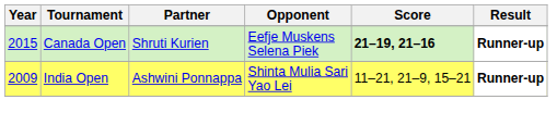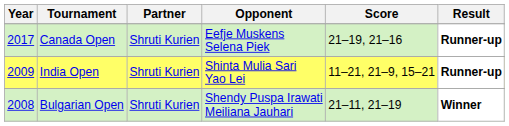 <table class="sortable wikitable" style="font-size: 90%;">
 <tr>
 <th>Year</th>
 <th>Tournament</th>
 <th>Partner</th>
 <th>Opponent</th>
 <th>Score</th>
 <th>Result</th>
 </tr>
 <tr>
 </tr>
 <tr style="background:#D4F1C5">
-<td align="center"><a href='#'>2015</a></td>
+<td align="center"><a href='#'>2017</a></td>
 <td align="left"><a href='#'>Canada Open</a></td>
 <td align="left"> <a href='#'>Shruti Kurien</a></td>
 <td align="left"> <a href='#'>Eefje Muskens</a> <br>  <a href='#'>Selena Piek</a></td>
-<td align="left"><strong>21–19, 21–16</strong></td>
+<td align="left">21–19, 21–16</td>
 <td style="text-align:left; background:white"> <strong>Runner-up</strong></td>
 </tr>
 <tr>
 </tr>
 <tr style="background:#FFFF67">
 <td align="center"><a href='#'>2009</a></td>
 <td align="left"><a href='#'>India Open</a></td>
-<td align="left"> <a href='#'>Ashwini Ponnappa</a></td>
+<td align="left"> <a href='#'>Shruti Kurien</a></td>
 <td align="left"> <a href='#'>Shinta Mulia Sari</a> <br>  <a href='#'>Yao Lei</a></td>
 <td align="left">11–21, 21–9, 15–21</td>
 <td style="text-align:left; background:white"> <strong>Runner-up</strong></td>
 </tr>
 <tr>
 </tr>
+<tr style="background:#D4F1C5">
+<td align="center"><a href='#'>2008</a></td>
+<td align="left"><a href='#'>Bulgarian Open</a></td>
+<td align="left"> <a href='#'>Shruti Kurien</a></td>
+<td align="left"> <a href='#'>Shendy Puspa Irawati</a> <br>  <a href='#'>Meiliana Jauhari</a></td>
+<td align="left">21–11, 21–19</td>
+<td style="text-align:left; background:white"> <strong>Winner</strong></td>
+</tr>
 </table>
